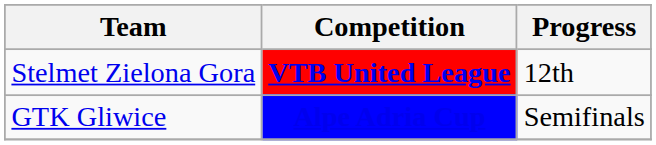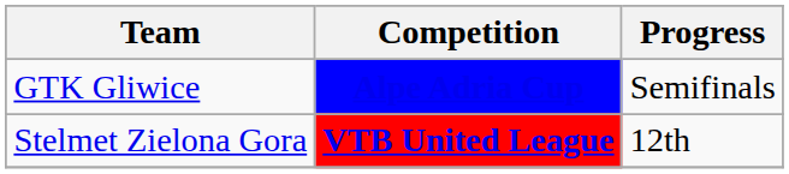 <table class="wikitable sortable">
 <tr>
 <th>Team</th>
 <th>Competition</th>
 <th>Progress</th>
 </tr>
 <tr>
+<td><a href='#'>GTK Gliwice</a></td>
+<td rowspan="1" style="background-color:blue;color:white;text-align:center"><strong><a href='#'><span>Alpe Adria Cup</span></a></strong></td>
+<td>Semifinals</td>
+</tr>
+<tr>
 <td><a href='#'>Stelmet Zielona Gora</a></td>
 <td rowspan="1" style="background-color:red;color:white;text-align:center"><strong><span><a href='#'>VTB United League</a></span></strong></td>
 <td>12th</td>
 </tr>
 <tr>
-<td><a href='#'>GTK Gliwice</a></td>
-<td rowspan="1" style="background-color:blue;color:white;text-align:center"><strong><a href='#'><span>Alpe Adria Cup</span></a></strong></td>
-<td>Semifinals</td>
-</tr>
-<tr>
 </tr>
 </table>
